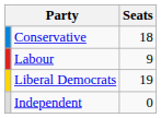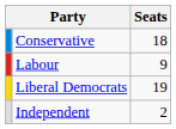 <table class="wikitable">
 <tr>
 <th colspan=2>Party</th>
 <th>Seats</th>
 </tr>
 <tr>
 <th style="background-color: #0087DC"></th>
 <td><a href='#'>Conservative</a></td>
 <td align=right>18</td>
 </tr>
 <tr>
 <th style="background-color: #DC241f"></th>
 <td><a href='#'>Labour</a></td>
 <td align=right>9</td>
 </tr>
 <tr>
 <th style="background-color: #ffd700"></th>
 <td><a href='#'>Liberal Democrats</a></td>
 <td align=right>19</td>
 </tr>
 <tr>
 <th style="background-color: #DDDDDD"></th>
 <td><a href='#'>Independent</a></td>
-<td align=right>0</td>
+<td align=right>2</td>
 </tr>
 </table>
